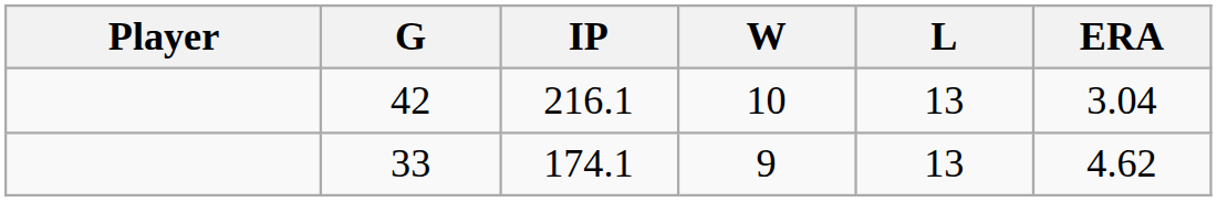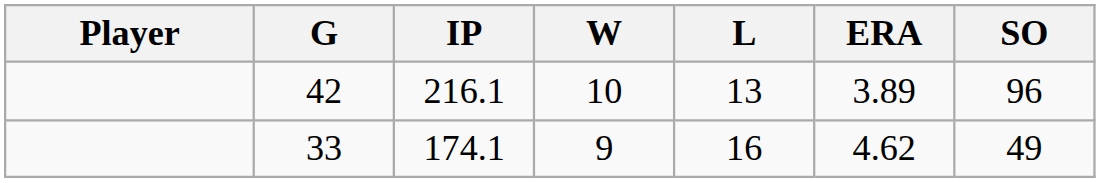 <table class="wikitable sortable">
 <tr>
 <th bgcolor="#DDDDFF" width="16%">Player</th>
 <th bgcolor="#DDDDFF" width="9%">G</th>
 <th bgcolor="#DDDDFF" width="9%">IP</th>
 <th bgcolor="#DDDDFF" width="9%">W</th>
 <th bgcolor="#DDDDFF" width="9%">L</th>
 <th bgcolor="#DDDDFF" width="9%">ERA</th>
+<th bgcolor="#DDDDFF" width="9%">SO</th>
 </tr>
 <tr align="center">
 <td></td>
 <td>42</td>
 <td>216.1</td>
 <td>10</td>
 <td>13</td>
-<td>3.04</td>
+<td>3.89</td>
+<td>96</td>
 </tr>
 <tr align="center">
 <td></td>
 <td>33</td>
 <td>174.1</td>
 <td>9</td>
-<td>13</td>
+<td>16</td>
 <td>4.62</td>
+<td>49</td>
 </tr>
 </table>
